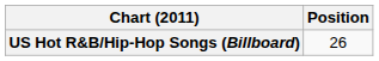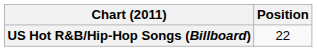 <table class="wikitable plainrowheaders" style="text-align:center">
 <tr>
 <th>Chart (2011)</th>
 <th>Position</th>
 </tr>
 <tr>
 <th scope="row">US Hot R&B/Hip-Hop Songs (<em>Billboard</em>)</th>
-<td>26</td>
+<td>22</td>
 </tr>
 </table>
